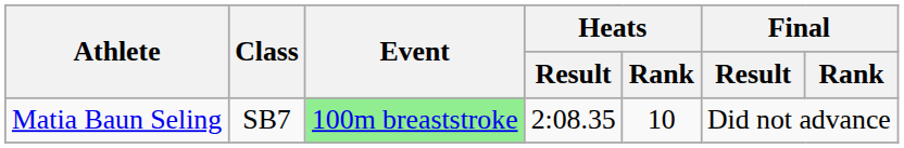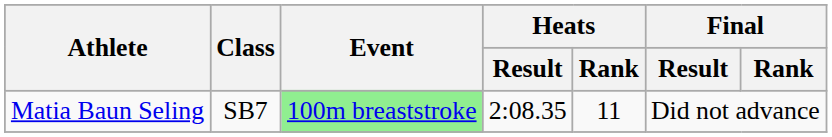 <table class=wikitable style="font-size:90%">
 <tr>
 <th rowspan="2">Athlete</th>
 <th rowspan="2">Class</th>
 <th rowspan="2">Event</th>
 <th colspan="2">Heats</th>
 <th colspan="2">Final</th>
 </tr>
 <tr>
 <th>Result</th>
 <th>Rank</th>
 <th>Result</th>
 <th>Rank</th>
 </tr>
 <tr>
 <td><a href='#'>Matia Baun Seling</a></td>
 <td style="text-align:center;">SB7</td>
 <td style="background: lightgreen;"><a href='#'>100m breaststroke</a></td>
 <td style="text-align:center;">2:08.35</td>
-<td style="text-align:center;">10</td>
+<td style="text-align:center;">11</td>
 <td style="text-align:center;" colspan="2">Did not advance</td>
 </tr>
 </table>
